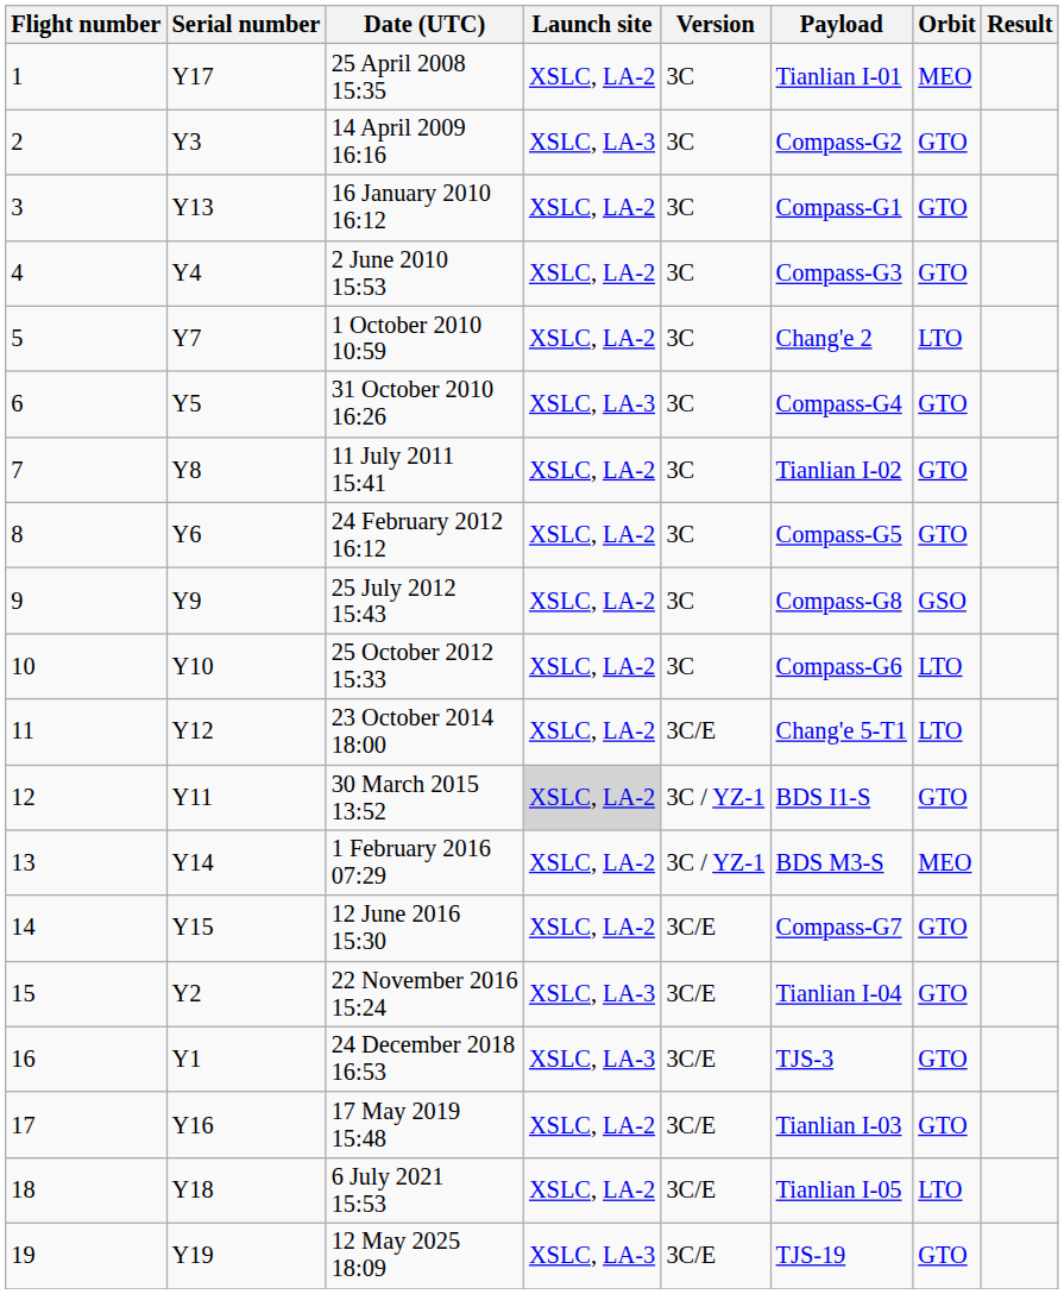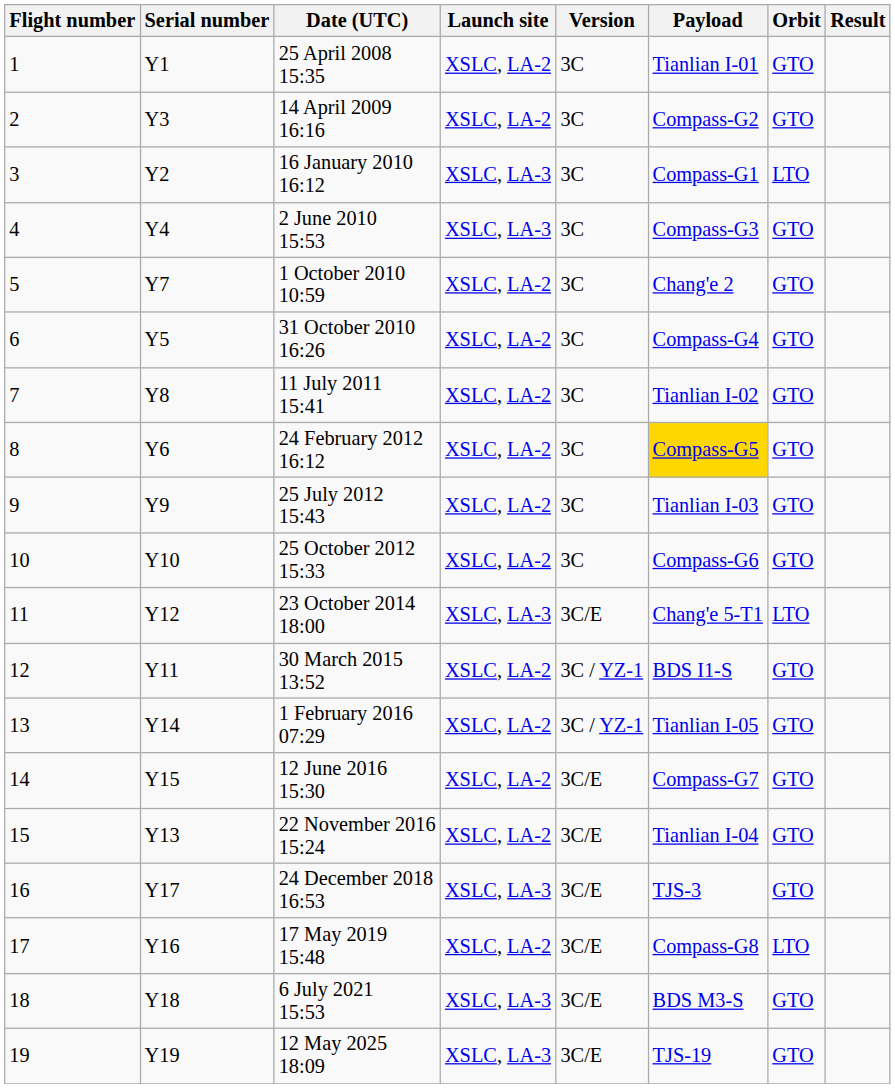 <table class="wikitable">
 <tr>
 <th>Flight number</th>
 <th>Serial number</th>
 <th>Date (UTC)</th>
 <th>Launch site</th>
 <th>Version</th>
 <th>Payload</th>
 <th>Orbit</th>
 <th>Result</th>
 </tr>
 <tr>
 <td>1</td>
-<td>Y17</td>
+<td>Y1</td>
 <td>25 April 2008<br>15:35</td>
 <td><a href='#'>XSLC</a>, <a href='#'>LA-2</a></td>
 <td>3C</td>
 <td><a href='#'>Tianlian I-01</a></td>
-<td><a href='#'>MEO</a></td>
+<td><a href='#'>GTO</a></td>
 <td></td>
 </tr>
 <tr>
 <td>2</td>
 <td>Y3</td>
 <td>14 April 2009<br>16:16</td>
-<td><a href='#'>XSLC</a>, <a href='#'>LA-3</a></td>
+<td><a href='#'>XSLC</a>, <a href='#'>LA-2</a></td>
 <td>3C</td>
 <td><a href='#'>Compass-G2</a></td>
 <td><a href='#'>GTO</a></td>
 <td></td>
 </tr>
 <tr>
 <td>3</td>
-<td>Y13</td>
+<td>Y2</td>
 <td>16 January 2010<br>16:12</td>
-<td><a href='#'>XSLC</a>, <a href='#'>LA-2</a></td>
+<td><a href='#'>XSLC</a>, <a href='#'>LA-3</a></td>
 <td>3C</td>
 <td><a href='#'>Compass-G1</a></td>
-<td><a href='#'>GTO</a></td>
+<td><a href='#'>LTO</a></td>
 <td></td>
 </tr>
 <tr>
 <td>4</td>
 <td>Y4</td>
 <td>2 June 2010<br>15:53</td>
-<td><a href='#'>XSLC</a>, <a href='#'>LA-2</a></td>
+<td><a href='#'>XSLC</a>, <a href='#'>LA-3</a></td>
 <td>3C</td>
 <td><a href='#'>Compass-G3</a></td>
 <td><a href='#'>GTO</a></td>
 <td></td>
 </tr>
 <tr>
 <td>5</td>
 <td>Y7</td>
 <td>1 October 2010<br>10:59</td>
 <td><a href='#'>XSLC</a>, <a href='#'>LA-2</a></td>
 <td>3C</td>
 <td><a href='#'>Chang'e 2</a></td>
-<td><a href='#'>LTO</a></td>
+<td><a href='#'>GTO</a></td>
 <td></td>
 </tr>
 <tr>
 <td>6</td>
 <td>Y5</td>
 <td>31 October 2010<br>16:26</td>
-<td><a href='#'>XSLC</a>, <a href='#'>LA-3</a></td>
+<td><a href='#'>XSLC</a>, <a href='#'>LA-2</a></td>
 <td>3C</td>
 <td><a href='#'>Compass-G4</a></td>
 <td><a href='#'>GTO</a></td>
 <td></td>
 </tr>
 <tr>
 <td>7</td>
 <td>Y8</td>
 <td>11 July 2011<br>15:41</td>
 <td><a href='#'>XSLC</a>, <a href='#'>LA-2</a></td>
 <td>3C</td>
 <td><a href='#'>Tianlian I-02</a></td>
 <td><a href='#'>GTO</a></td>
 <td></td>
 </tr>
 <tr>
 <td>8</td>
 <td>Y6</td>
 <td>24 February 2012<br>16:12</td>
 <td><a href='#'>XSLC</a>, <a href='#'>LA-2</a></td>
 <td>3C</td>
-<td><a href='#'>Compass-G5</a></td>
+<td style="background: gold;"><a href='#'>Compass-G5</a></td>
 <td><a href='#'>GTO</a></td>
 <td></td>
 </tr>
 <tr>
 <td>9</td>
 <td>Y9</td>
 <td>25 July 2012<br>15:43</td>
 <td><a href='#'>XSLC</a>, <a href='#'>LA-2</a></td>
 <td>3C</td>
-<td><a href='#'>Compass-G8</a></td>
-<td><a href='#'>GSO</a></td>
+<td><a href='#'>Tianlian I-03</a></td>
+<td><a href='#'>GTO</a></td>
 <td></td>
 </tr>
 <tr>
 <td>10</td>
 <td>Y10</td>
 <td>25 October 2012<br>15:33</td>
 <td><a href='#'>XSLC</a>, <a href='#'>LA-2</a></td>
 <td>3C</td>
 <td><a href='#'>Compass-G6</a></td>
-<td><a href='#'>LTO</a></td>
+<td><a href='#'>GTO</a></td>
 <td></td>
 </tr>
 <tr>
 <td>11</td>
 <td>Y12</td>
 <td>23 October 2014<br>18:00</td>
-<td><a href='#'>XSLC</a>, <a href='#'>LA-2</a></td>
+<td><a href='#'>XSLC</a>, <a href='#'>LA-3</a></td>
 <td>3C/E</td>
 <td><a href='#'>Chang'e 5-T1</a></td>
 <td><a href='#'>LTO</a></td>
 <td></td>
 </tr>
 <tr>
 <td>12</td>
 <td>Y11</td>
 <td>30 March 2015<br>13:52</td>
-<td style="background: lightgrey;"><a href='#'>XSLC</a>, <a href='#'>LA-2</a></td>
+<td><a href='#'>XSLC</a>, <a href='#'>LA-2</a></td>
 <td>3C / <a href='#'>YZ-1</a></td>
 <td><a href='#'>BDS I1-S</a></td>
 <td><a href='#'>GTO</a></td>
 <td></td>
 </tr>
 <tr>
 <td>13</td>
 <td>Y14</td>
 <td>1 February 2016<br>07:29</td>
 <td><a href='#'>XSLC</a>, <a href='#'>LA-2</a></td>
 <td>3C / <a href='#'>YZ-1</a></td>
-<td><a href='#'>BDS M3-S</a></td>
-<td><a href='#'>MEO</a></td>
+<td><a href='#'>Tianlian I-05</a></td>
+<td><a href='#'>GTO</a></td>
 <td></td>
 </tr>
 <tr>
 <td>14</td>
 <td>Y15</td>
 <td>12 June 2016<br>15:30</td>
 <td><a href='#'>XSLC</a>, <a href='#'>LA-2</a></td>
 <td>3C/E</td>
 <td><a href='#'>Compass-G7</a></td>
 <td><a href='#'>GTO</a></td>
 <td></td>
 </tr>
 <tr>
 <td>15</td>
-<td>Y2</td>
+<td>Y13</td>
 <td>22 November 2016<br>15:24</td>
-<td><a href='#'>XSLC</a>, <a href='#'>LA-3</a></td>
+<td><a href='#'>XSLC</a>, <a href='#'>LA-2</a></td>
 <td>3C/E</td>
 <td><a href='#'>Tianlian I-04</a></td>
 <td><a href='#'>GTO</a></td>
 <td></td>
 </tr>
 <tr>
 <td>16</td>
-<td>Y1</td>
+<td>Y17</td>
 <td>24 December 2018<br>16:53</td>
 <td><a href='#'>XSLC</a>, <a href='#'>LA-3</a></td>
 <td>3C/E</td>
 <td><a href='#'>TJS-3</a></td>
 <td><a href='#'>GTO</a></td>
 <td></td>
 </tr>
 <tr>
 <td>17</td>
 <td>Y16</td>
 <td>17 May 2019<br>15:48</td>
 <td><a href='#'>XSLC</a>, <a href='#'>LA-2</a></td>
 <td>3C/E</td>
-<td><a href='#'>Tianlian I-03</a></td>
-<td><a href='#'>GTO</a></td>
+<td><a href='#'>Compass-G8</a></td>
+<td><a href='#'>LTO</a></td>
 <td></td>
 </tr>
 <tr>
 <td>18</td>
 <td>Y18</td>
 <td>6 July 2021<br>15:53</td>
-<td><a href='#'>XSLC</a>, <a href='#'>LA-2</a></td>
+<td><a href='#'>XSLC</a>, <a href='#'>LA-3</a></td>
 <td>3C/E</td>
-<td><a href='#'>Tianlian I-05</a></td>
-<td><a href='#'>LTO</a></td>
+<td><a href='#'>BDS M3-S</a></td>
+<td><a href='#'>GTO</a></td>
 <td></td>
 </tr>
 <tr>
 <td>19</td>
 <td>Y19</td>
 <td>12 May 2025<br>18:09</td>
 <td><a href='#'>XSLC</a>, <a href='#'>LA-3</a></td>
 <td>3C/E</td>
 <td><a href='#'>TJS-19</a></td>
 <td><a href='#'>GTO</a></td>
 <td></td>
 </tr>
 <tr>
 </tr>
 </table>
